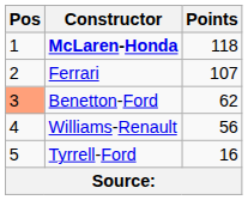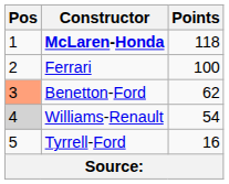 <table class="wikitable" style="font-size: 95%;">
 <tr>
 <th>Pos</th>
 <th>Constructor</th>
 <th>Points</th>
 </tr>
 <tr>
 <td>1</td>
 <td> <strong><a href='#'>McLaren</a>-<a href='#'>Honda</a></strong></td>
 <td align="right">118</td>
 </tr>
 <tr>
 <td>2</td>
 <td> <a href='#'>Ferrari</a></td>
-<td align="right">107</td>
+<td align="right">100</td>
 </tr>
 <tr>
 <td style="background: lightsalmon;">3</td>
 <td> <a href='#'>Benetton</a>-<a href='#'>Ford</a></td>
 <td align="right">62</td>
 </tr>
 <tr>
-<td>4</td>
+<td style="background: lightgrey;">4</td>
 <td> <a href='#'>Williams</a>-<a href='#'>Renault</a></td>
-<td align="right">56</td>
+<td align="right">54</td>
 </tr>
 <tr>
 <td>5</td>
 <td> <a href='#'>Tyrrell</a>-<a href='#'>Ford</a></td>
 <td align="right">16</td>
 </tr>
 <tr>
 <th colspan=4>Source: </th>
 </tr>
 </table>
